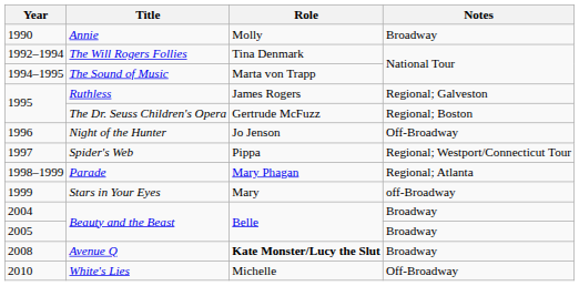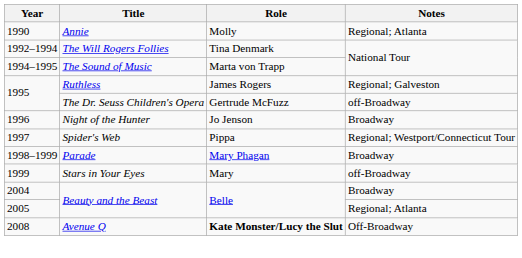 <table class="wikitable sortable">
 <tr>
 <th>Year</th>
 <th>Title</th>
 <th>Role</th>
 <th class="unsortable">Notes</th>
 </tr>
 <tr>
 <td>1990</td>
 <td><em><a href='#'>Annie</a></em></td>
 <td>Molly</td>
-<td>Broadway</td>
+<td>Regional; Atlanta</td>
 </tr>
 <tr>
 <td>1992–1994</td>
 <td><em><a href='#'>The Will Rogers Follies</a></em></td>
 <td>Tina Denmark</td>
 <td rowspan=2>National Tour</td>
 </tr>
 <tr>
 <td>1994–1995</td>
 <td><em><a href='#'>The Sound of Music</a></em></td>
 <td>Marta von Trapp</td>
 </tr>
 <tr>
 <td rowspan=2>1995</td>
 <td><em><a href='#'>Ruthless</a></em></td>
 <td>James Rogers</td>
 <td>Regional; Galveston</td>
 </tr>
 <tr>
 <td><em>The Dr. Seuss Children's Opera</em></td>
 <td>Gertrude McFuzz</td>
-<td>Regional; Boston</td>
+<td>off-Broadway</td>
 </tr>
 <tr>
 <td>1996</td>
 <td><em>Night of the Hunter</em></td>
 <td>Jo Jenson</td>
-<td>Off-Broadway</td>
+<td>Broadway</td>
 </tr>
 <tr>
 <td>1997</td>
 <td><em>Spider's Web</em></td>
 <td>Pippa</td>
 <td>Regional; Westport/Connecticut Tour</td>
 </tr>
 <tr>
 <td>1998–1999</td>
 <td><em><a href='#'>Parade</a></em></td>
 <td><a href='#'>Mary Phagan</a></td>
-<td>Regional; Atlanta</td>
+<td>Broadway</td>
 </tr>
 <tr>
 <td>1999</td>
 <td><em>Stars in Your Eyes</em></td>
 <td>Mary</td>
 <td>off-Broadway</td>
 </tr>
 <tr>
 <td>2004</td>
 <td rowspan=2><em><a href='#'>Beauty and the Beast</a></em></td>
 <td rowspan=2><a href='#'>Belle</a></td>
 <td>Broadway</td>
 </tr>
 <tr>
 <td>2005</td>
-<td>Broadway</td>
+<td>Regional; Atlanta</td>
 </tr>
 <tr>
 <td>2008</td>
 <td><em><a href='#'>Avenue Q</a></em></td>
 <td><strong>Kate Monster/Lucy the Slut</strong></td>
-<td>Broadway</td>
-</tr>
-<tr>
-<td>2010</td>
-<td><em><a href='#'>White's Lies</a></em></td>
-<td>Michelle</td>
 <td>Off-Broadway</td>
 </tr>
 </table>
